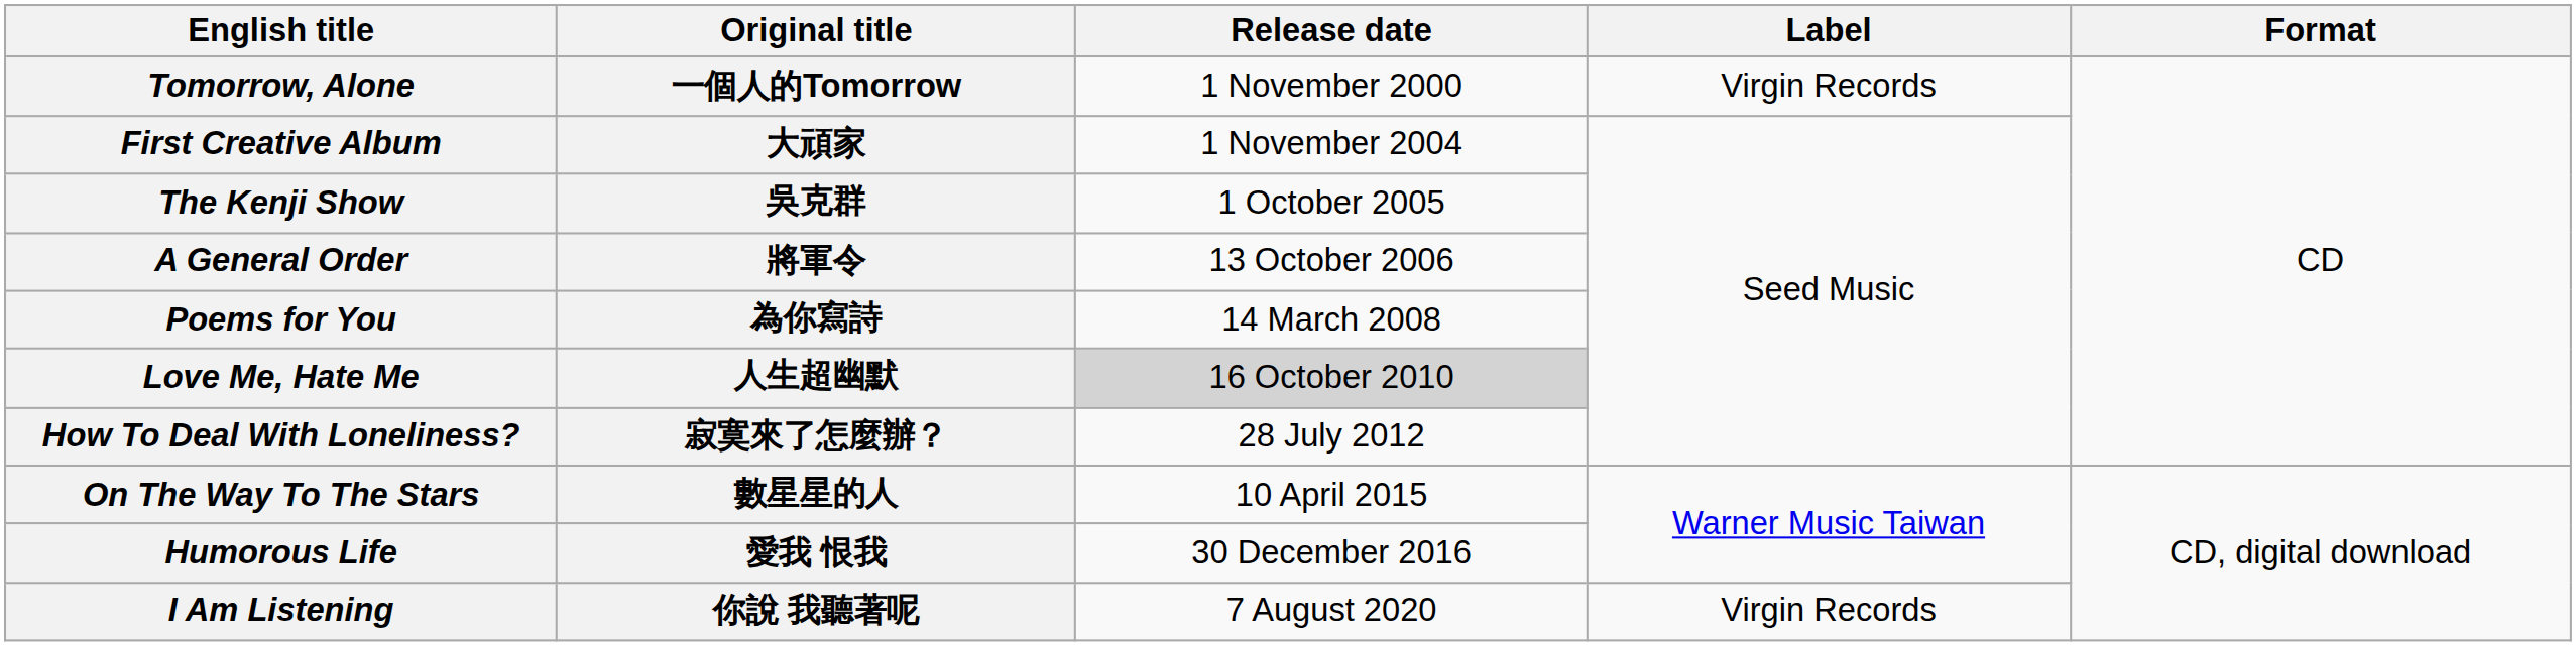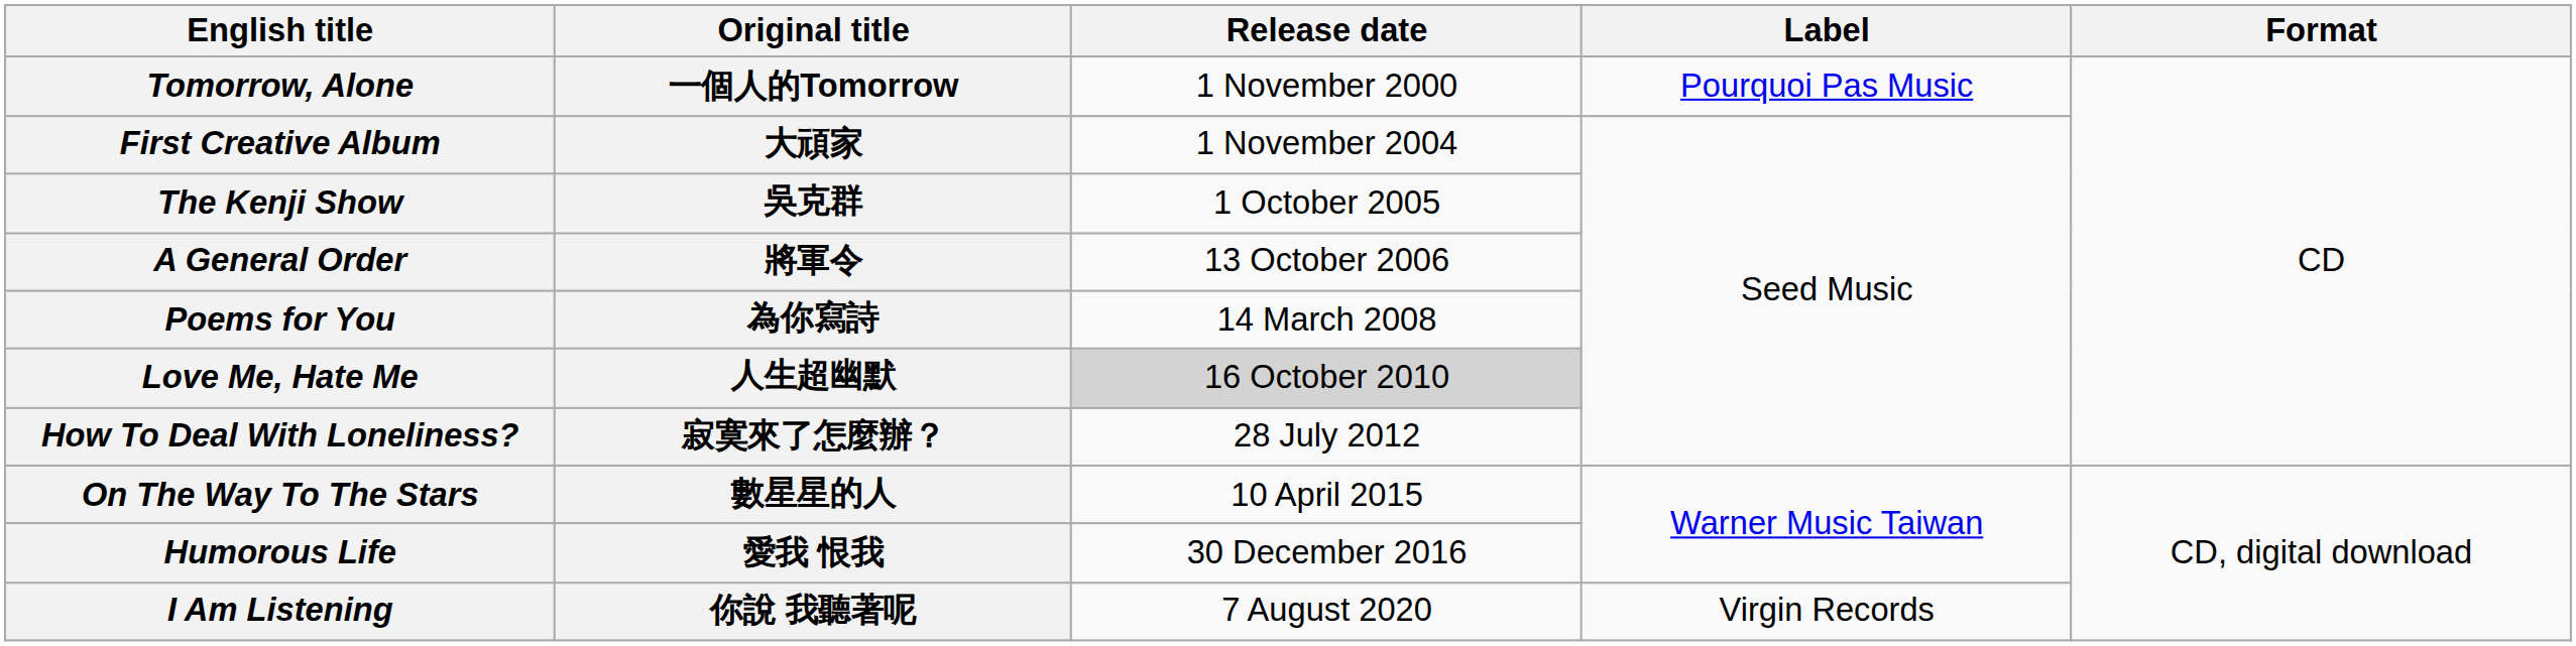 <table class="wikitable plainrowheaders" style="text-align:center;">
 <tr>
 <th width="5%">English title</th>
 <th width="5%">Original title</th>
 <th width="5%">Release date</th>
 <th width="5%">Label</th>
 <th width="5%">Format</th>
 </tr>
 <tr>
 <th><em>Tomorrow, Alone</em></th>
 <th>一個人的Tomorrow</th>
 <td>1 November 2000</td>
-<td>Virgin Records</td>
+<td><a href='#'>Pourquoi Pas Music</a></td>
 <td rowspan="7">CD</td>
 </tr>
 <tr>
 <th><em>First Creative Album</em></th>
 <th>大頑家</th>
 <td>1 November 2004</td>
 <td rowspan="6">Seed Music</td>
 </tr>
 <tr>
 <th><em>The Kenji Show</em></th>
 <th>吳克群</th>
 <td>1 October 2005</td>
 </tr>
 <tr>
 <th><em>A General Order</em></th>
 <th>將軍令</th>
 <td>13 October 2006</td>
 </tr>
 <tr>
 <th><em>Poems for You</em></th>
 <th>為你寫詩</th>
 <td>14 March 2008</td>
 </tr>
 <tr>
 <th><em>Love Me, Hate Me</em></th>
 <th>人生超幽默</th>
 <td style="background: lightgrey;">16 October 2010</td>
 </tr>
 <tr>
 <th><em>How To Deal With Loneliness?</em></th>
 <th>寂寞來了怎麼辦？</th>
 <td>28 July 2012</td>
 </tr>
 <tr>
 <th><em>On The Way To The Stars</em></th>
 <th>數星星的人</th>
 <td>10 April 2015</td>
 <td rowspan="2"><a href='#'>Warner Music Taiwan</a></td>
 <td rowspan="3">CD, digital download</td>
 </tr>
 <tr>
 <th><em>Humorous Life</em></th>
 <th>愛我 恨我</th>
 <td>30 December 2016</td>
 </tr>
 <tr>
 <th><em>I Am Listening</em></th>
 <th>你說 我聽著呢</th>
 <td>7 August 2020</td>
 <td>Virgin Records</td>
 </tr>
 </table>
